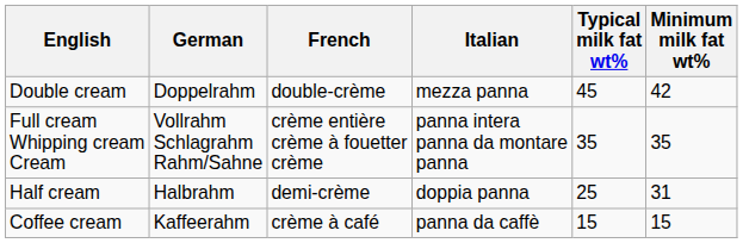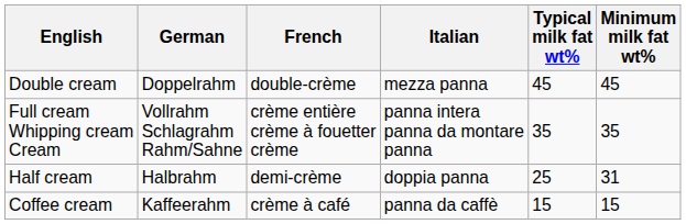 <table class="wikitable">
 <tr>
 <th>English</th>
 <th>German</th>
 <th>French</th>
 <th>Italian</th>
 <th>Typical<br>milk fat<br><a href='#'>wt%</a></th>
 <th>Minimum<br>milk fat<br>wt%</th>
 </tr>
 <tr>
 <td>Double cream</td>
 <td>Doppelrahm</td>
 <td>double-crème</td>
 <td>mezza panna</td>
 <td>45</td>
-<td>42</td>
+<td>45</td>
 </tr>
 <tr>
 <td>Full cream <br>Whipping cream<br>Cream</td>
 <td>Vollrahm<br>Schlagrahm<br>Rahm/Sahne</td>
 <td>crème entière<br>crème à fouetter<br>crème</td>
 <td>panna intera<br>panna da montare<br>panna</td>
 <td>35</td>
 <td>35</td>
 </tr>
 <tr>
 <td>Half cream</td>
 <td>Halbrahm</td>
 <td>demi-crème</td>
 <td>doppia panna</td>
 <td>25</td>
 <td>31</td>
 </tr>
 <tr>
 <td>Coffee cream</td>
 <td>Kaffeerahm</td>
 <td>crème à café</td>
 <td>panna da caffè</td>
 <td>15</td>
 <td>15</td>
 </tr>
 </table>
